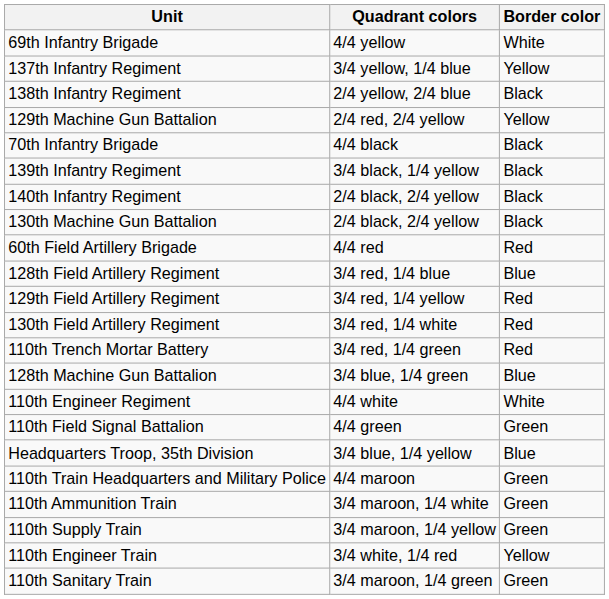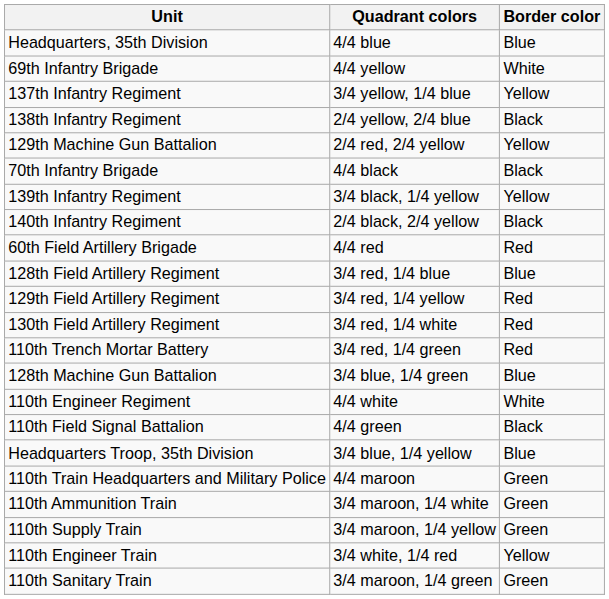 <table class="wikitable">
 <tr>
 <th>Unit</th>
 <th>Quadrant colors</th>
 <th>Border color</th>
+</tr>
+<tr>
+<td>Headquarters, 35th Division</td>
+<td>4/4 blue</td>
+<td>Blue</td>
 </tr>
 <tr>
 <td>69th Infantry Brigade</td>
 <td>4/4 yellow</td>
 <td>White</td>
 </tr>
 <tr>
 <td>137th Infantry Regiment</td>
 <td>3/4 yellow, 1/4 blue</td>
 <td>Yellow</td>
 </tr>
 <tr>
 <td>138th Infantry Regiment</td>
 <td>2/4 yellow, 2/4 blue</td>
 <td>Black</td>
 </tr>
 <tr>
 <td>129th Machine Gun Battalion</td>
 <td>2/4 red, 2/4 yellow</td>
 <td>Yellow</td>
 </tr>
 <tr>
 <td>70th Infantry Brigade</td>
 <td>4/4 black</td>
 <td>Black</td>
 </tr>
 <tr>
 <td>139th Infantry Regiment</td>
 <td>3/4 black, 1/4 yellow</td>
-<td>Black</td>
+<td>Yellow</td>
 </tr>
 <tr>
 <td>140th Infantry Regiment</td>
-<td>2/4 black, 2/4 yellow</td>
-<td>Black</td>
-</tr>
-<tr>
-<td>130th Machine Gun Battalion</td>
 <td>2/4 black, 2/4 yellow</td>
 <td>Black</td>
 </tr>
 <tr>
 <td>60th Field Artillery Brigade</td>
 <td>4/4 red</td>
 <td>Red</td>
 </tr>
 <tr>
 <td>128th Field Artillery Regiment</td>
 <td>3/4 red, 1/4 blue</td>
 <td>Blue</td>
 </tr>
 <tr>
 <td>129th Field Artillery Regiment</td>
 <td>3/4 red, 1/4 yellow</td>
 <td>Red</td>
 </tr>
 <tr>
 <td>130th Field Artillery Regiment</td>
 <td>3/4 red, 1/4 white</td>
 <td>Red</td>
 </tr>
 <tr>
 <td>110th Trench Mortar Battery</td>
 <td>3/4 red, 1/4 green</td>
 <td>Red</td>
 </tr>
 <tr>
 <td>128th Machine Gun Battalion</td>
 <td>3/4 blue, 1/4 green</td>
 <td>Blue</td>
 </tr>
 <tr>
 <td>110th Engineer Regiment</td>
 <td>4/4 white</td>
 <td>White</td>
 </tr>
 <tr>
 <td>110th Field Signal Battalion</td>
 <td>4/4 green</td>
-<td>Green</td>
+<td>Black</td>
 </tr>
 <tr>
 <td>Headquarters Troop, 35th Division</td>
 <td>3/4 blue, 1/4 yellow</td>
 <td>Blue</td>
 </tr>
 <tr>
 <td>110th Train Headquarters and Military Police</td>
 <td>4/4 maroon</td>
 <td>Green</td>
 </tr>
 <tr>
 <td>110th Ammunition Train</td>
 <td>3/4 maroon, 1/4 white</td>
 <td>Green</td>
 </tr>
 <tr>
 <td>110th Supply Train</td>
 <td>3/4 maroon, 1/4 yellow</td>
 <td>Green</td>
 </tr>
 <tr>
 <td>110th Engineer Train</td>
 <td>3/4 white, 1/4 red</td>
 <td>Yellow</td>
 </tr>
 <tr>
 <td>110th Sanitary Train</td>
 <td>3/4 maroon, 1/4 green</td>
 <td>Green</td>
 </tr>
 </table>
